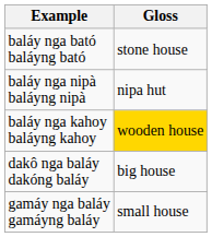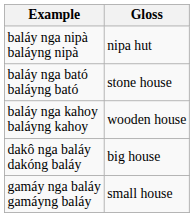 <table class="wikitable">
 <tr>
 <th>Example</th>
 <th>Gloss</th>
 </tr>
 <tr>
+<td>baláy nga nipà<br>baláyng nipà</td>
+<td>nipa hut</td>
+</tr>
+<tr>
 <td>baláy nga bató<br>baláyng bató</td>
 <td>stone house</td>
 </tr>
 <tr>
-<td>baláy nga nipà<br>baláyng nipà</td>
-<td>nipa hut</td>
-</tr>
-<tr>
 <td>baláy nga kahoy<br>baláyng kahoy</td>
-<td style="background: gold;">wooden house</td>
+<td>wooden house</td>
 </tr>
 <tr>
 <td>dakô nga baláy<br>dakóng baláy</td>
 <td>big house</td>
 </tr>
 <tr>
 <td>gamáy nga baláy<br>gamáyng baláy</td>
 <td>small house</td>
 </tr>
 </table>
